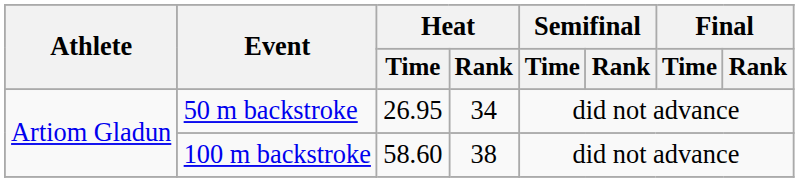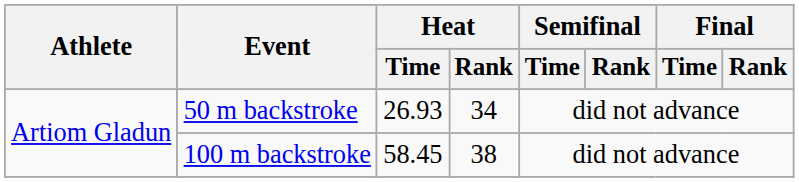 <table class=wikitable style="font-size:90%">
 <tr>
 <th rowspan="2">Athlete</th>
 <th rowspan="2">Event</th>
 <th colspan="2">Heat</th>
 <th colspan="2">Semifinal</th>
 <th colspan="2">Final</th>
 </tr>
 <tr style="font-size:95%">
 <th>Time</th>
 <th>Rank</th>
 <th>Time</th>
 <th>Rank</th>
 <th>Time</th>
 <th>Rank</th>
 </tr>
 <tr align=center>
 <td align=left rowspan=2><a href='#'>Artiom Gladun</a></td>
 <td align=left><a href='#'>50 m backstroke</a></td>
-<td>26.95</td>
+<td>26.93</td>
 <td>34</td>
 <td colspan=4>did not advance</td>
 </tr>
 <tr align=center>
 <td align=left><a href='#'>100 m backstroke</a></td>
-<td>58.60</td>
+<td>58.45</td>
 <td>38</td>
 <td colspan=4>did not advance</td>
 </tr>
 </table>
